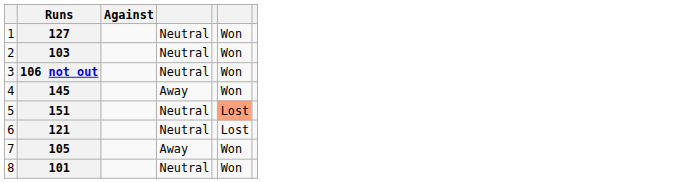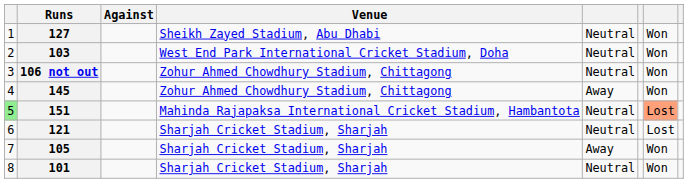 <table class="wikitable">
 <tr>
 <th></th>
 <th>Runs</th>
 <th>Against</th>
+<th>Venue</th>
 <th></th>
 <th></th>
 <th></th>
 <th></th>
 </tr>
 <tr>
 <td>1</td>
 <th>127</th>
 <td></td>
+<td><a href='#'>Sheikh Zayed Stadium</a>, <a href='#'>Abu Dhabi</a></td>
 <td>Neutral</td>
 <td></td>
 <td>Won</td>
 <td></td>
 </tr>
 <tr>
 <td>2</td>
 <th>103</th>
 <td></td>
+<td><a href='#'>West End Park International Cricket Stadium</a>, <a href='#'>Doha</a></td>
 <td>Neutral</td>
 <td></td>
 <td>Won</td>
 <td></td>
 </tr>
 <tr>
 <td>3</td>
 <th>106 <a href='#'>not out</a></th>
 <td></td>
+<td><a href='#'>Zohur Ahmed Chowdhury Stadium</a>, <a href='#'>Chittagong</a></td>
 <td>Neutral</td>
 <td></td>
 <td>Won</td>
 <td></td>
 </tr>
 <tr>
 <td>4</td>
 <th>145</th>
 <td></td>
+<td><a href='#'>Zohur Ahmed Chowdhury Stadium</a>, <a href='#'>Chittagong</a></td>
 <td>Away</td>
 <td></td>
 <td>Won</td>
 <td></td>
 </tr>
 <tr>
-<td>5</td>
+<td style="background: lightgreen;">5</td>
 <th>151</th>
 <td></td>
+<td><a href='#'>Mahinda Rajapaksa International Cricket Stadium</a>, <a href='#'>Hambantota</a></td>
 <td>Neutral</td>
 <td></td>
 <td style="background: lightsalmon;">Lost</td>
 <td></td>
 </tr>
 <tr>
 <td>6</td>
 <th>121</th>
 <td></td>
+<td><a href='#'>Sharjah Cricket Stadium</a>, <a href='#'>Sharjah</a></td>
 <td>Neutral</td>
 <td></td>
 <td>Lost</td>
 <td></td>
 </tr>
 <tr>
 <td>7</td>
 <th>105</th>
 <td></td>
+<td><a href='#'>Sharjah Cricket Stadium</a>, <a href='#'>Sharjah</a></td>
 <td>Away</td>
 <td></td>
 <td>Won</td>
 <td></td>
 </tr>
 <tr>
 <td>8</td>
 <th>101</th>
 <td></td>
+<td><a href='#'>Sharjah Cricket Stadium</a>, <a href='#'>Sharjah</a></td>
 <td>Neutral</td>
 <td></td>
 <td>Won</td>
 <td></td>
 </tr>
 </table>
